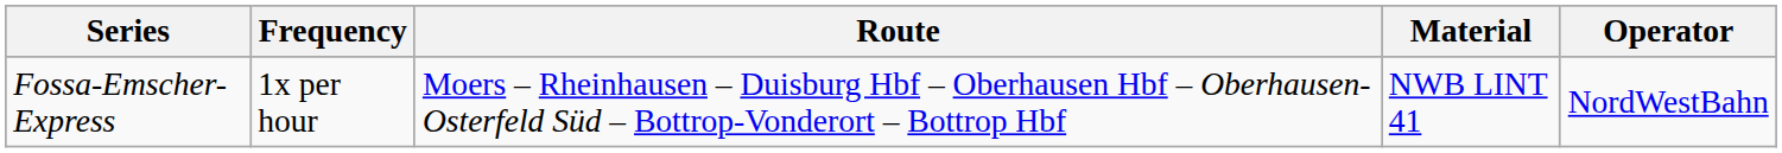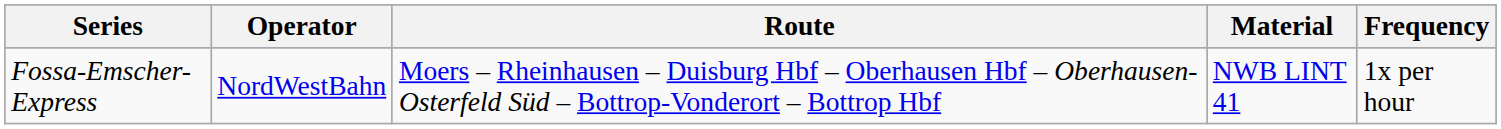 <table class="wikitable vatop">
 <tr>
 <th>Series</th>
-<th>Frequency</th>
+<th>Operator</th>
 <th>Route</th>
 <th>Material</th>
-<th>Operator</th>
+<th>Frequency</th>
 </tr>
 <tr>
 <td> <em>Fossa-Emscher-Express</em></td>
-<td>1x per hour</td>
+<td><a href='#'>NordWestBahn</a></td>
 <td><a href='#'>Moers</a> – <a href='#'>Rheinhausen</a> – <a href='#'>Duisburg Hbf</a> – <a href='#'>Oberhausen Hbf</a> – <em>Oberhausen-Osterfeld Süd</em> – <a href='#'>Bottrop-Vonderort</a> – <a href='#'>Bottrop Hbf</a></td>
 <td><a href='#'>NWB LINT 41</a></td>
-<td><a href='#'>NordWestBahn</a></td>
+<td>1x per hour</td>
 </tr>
 </table>
